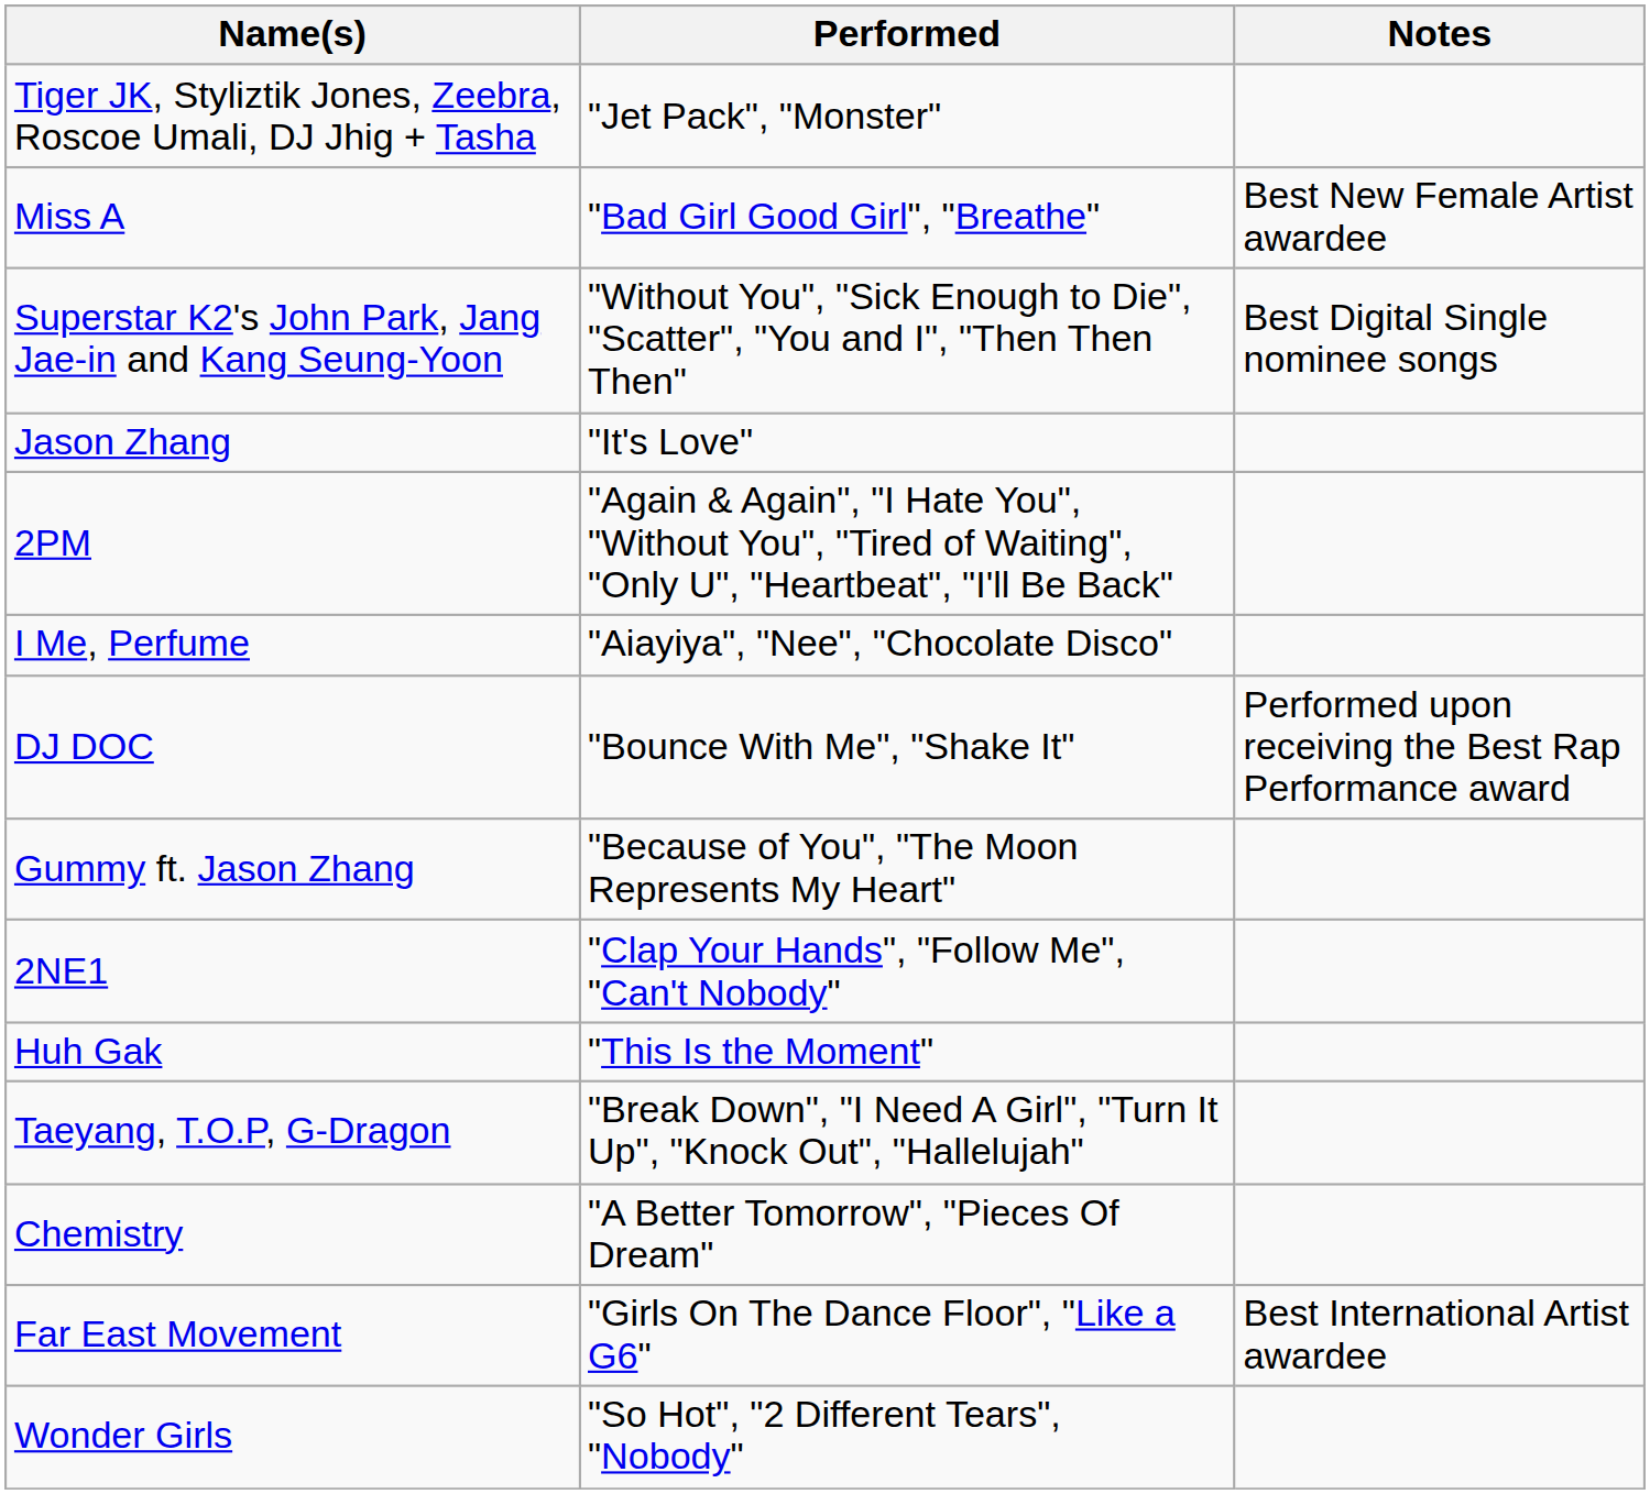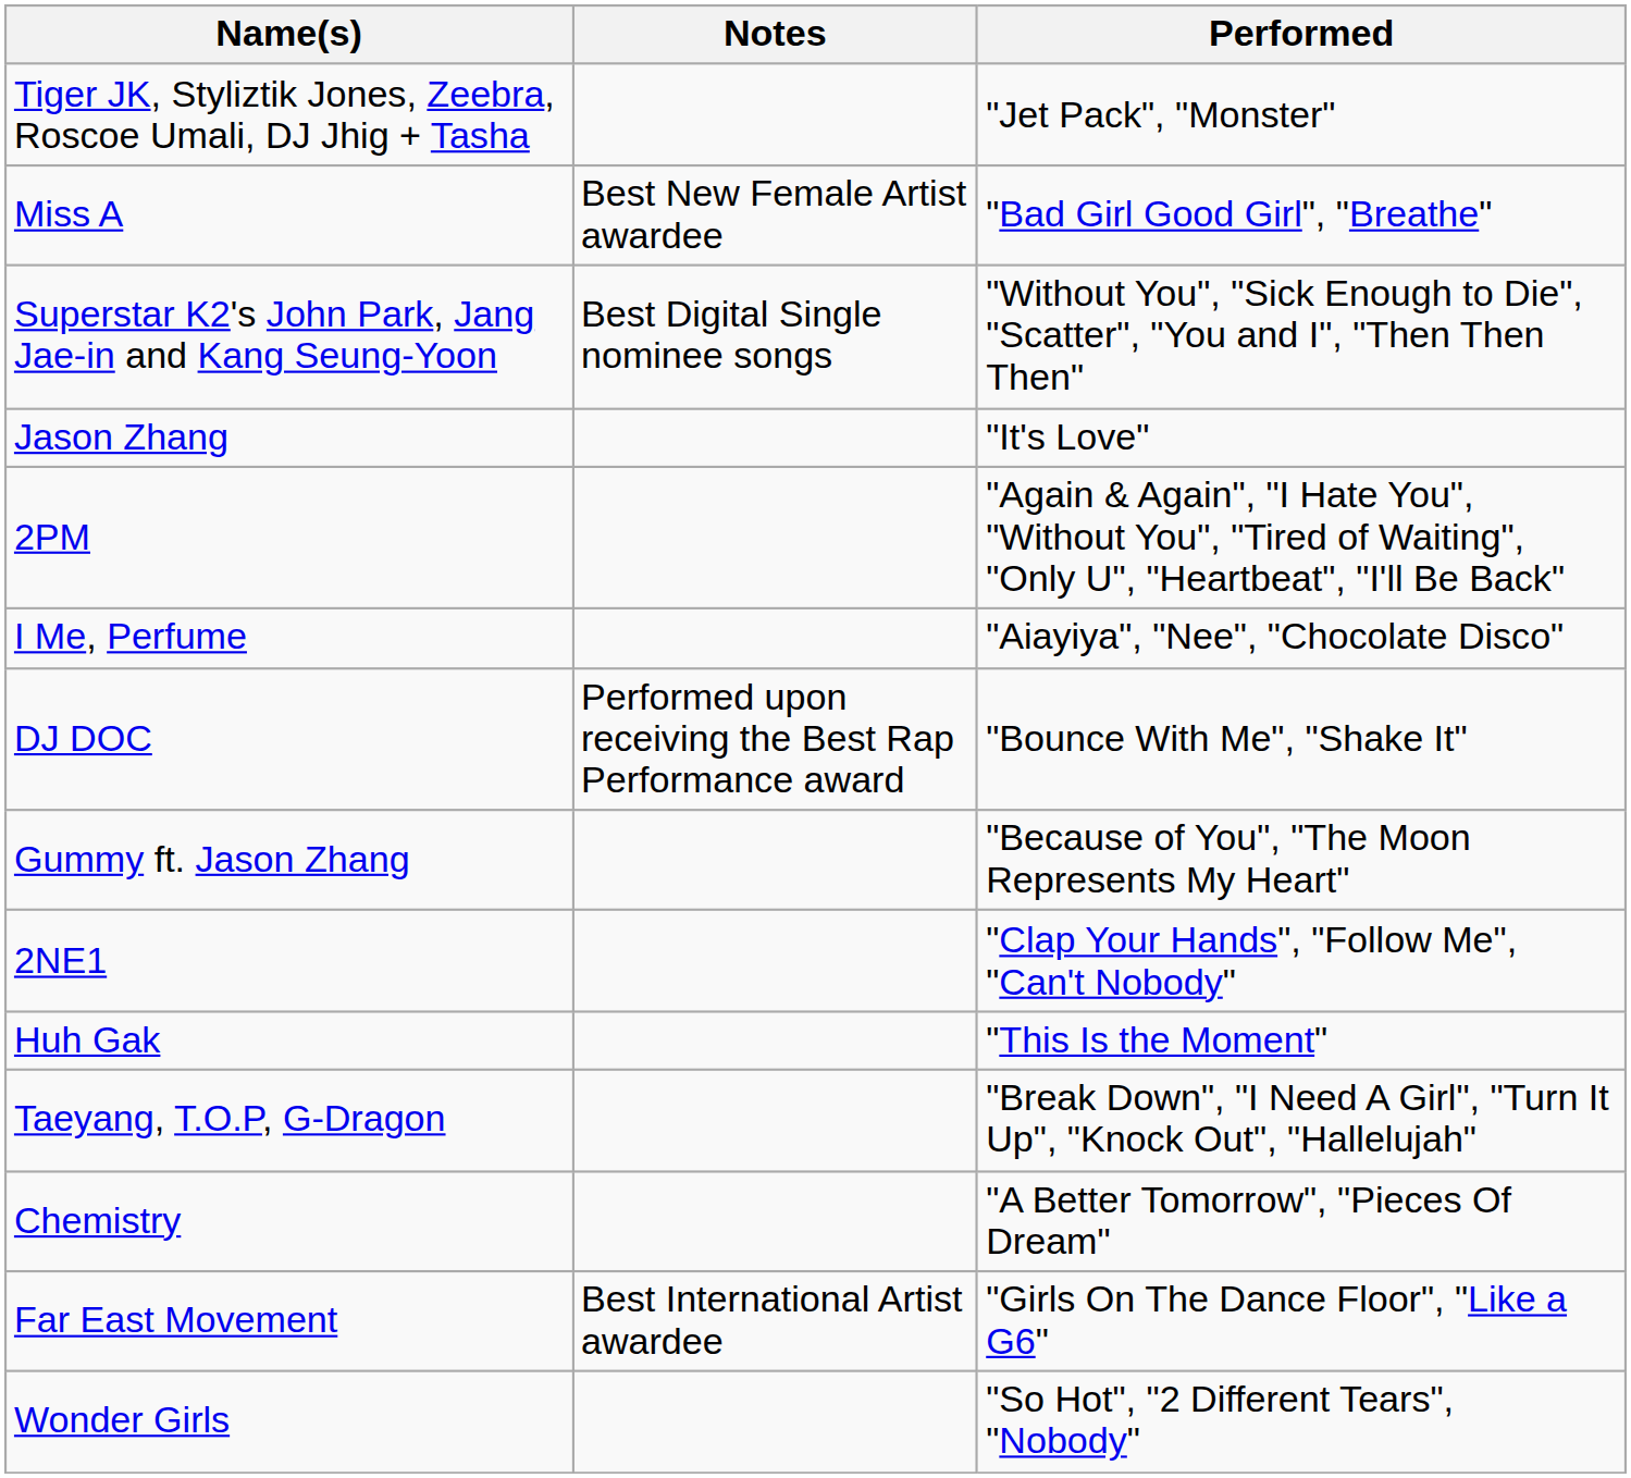 <table class="wikitable" style="width:700px">
 <tr>
 <th width=35%>Name(s)</th>
+<th width=25%>Notes</th>
 <th width=40%>Performed</th>
-<th width=25%>Notes</th>
 </tr>
 <tr>
 <td><a href='#'>Tiger JK</a>, Styliztik Jones, <a href='#'>Zeebra</a>, Roscoe Umali, DJ Jhig + <a href='#'>Tasha</a></td>
+<td></td>
 <td>"Jet Pack", "Monster"</td>
-<td></td>
 </tr>
 <tr>
 <td><a href='#'>Miss A</a></td>
+<td>Best New Female Artist awardee</td>
 <td>"<a href='#'>Bad Girl Good Girl</a>", "<a href='#'>Breathe</a>"</td>
-<td>Best New Female Artist awardee</td>
 </tr>
 <tr>
 <td><a href='#'>Superstar K2</a>'s <a href='#'>John Park</a>, <a href='#'>Jang Jae-in</a> and <a href='#'>Kang Seung-Yoon</a></td>
+<td>Best Digital Single nominee songs</td>
 <td>"Without You", "Sick Enough to Die", "Scatter", "You and I", "Then Then Then"</td>
-<td>Best Digital Single nominee songs</td>
 </tr>
 <tr>
 <td><a href='#'>Jason Zhang</a></td>
+<td></td>
 <td>"It's Love"</td>
-<td></td>
 </tr>
 <tr>
 <td><a href='#'>2PM</a></td>
+<td></td>
 <td>"Again & Again", "I Hate You", "Without You", "Tired of Waiting", "Only U", "Heartbeat", "I'll Be Back"</td>
-<td></td>
 </tr>
 <tr>
 <td><a href='#'>I Me</a>,  <a href='#'>Perfume</a></td>
+<td></td>
 <td>"Aiayiya", "Nee", "Chocolate Disco"</td>
-<td></td>
 </tr>
 <tr>
 <td><a href='#'>DJ DOC</a></td>
+<td>Performed upon receiving the Best Rap Performance award</td>
 <td>"Bounce With Me", "Shake It"</td>
-<td>Performed upon receiving the Best Rap Performance award</td>
 </tr>
 <tr>
 <td><a href='#'>Gummy</a> ft. <a href='#'>Jason Zhang</a></td>
+<td></td>
 <td>"Because of You", "The Moon Represents My Heart"</td>
-<td></td>
 </tr>
 <tr>
 <td><a href='#'>2NE1</a></td>
+<td></td>
 <td>"<a href='#'>Clap Your Hands</a>", "Follow Me", "<a href='#'>Can't Nobody</a>"</td>
-<td></td>
 </tr>
 <tr>
 <td><a href='#'>Huh Gak</a></td>
+<td></td>
 <td>"<a href='#'>This Is the Moment</a>"</td>
-<td></td>
 </tr>
 <tr>
 <td><a href='#'>Taeyang</a>, <a href='#'>T.O.P</a>, <a href='#'>G-Dragon</a></td>
+<td></td>
 <td>"Break Down", "I Need A Girl", "Turn It Up", "Knock Out", "Hallelujah"</td>
-<td></td>
 </tr>
 <tr>
 <td><a href='#'>Chemistry</a></td>
+<td></td>
 <td>"A Better Tomorrow", "Pieces Of Dream"</td>
-<td></td>
 </tr>
 <tr>
 <td><a href='#'>Far East Movement</a></td>
+<td>Best International Artist awardee</td>
 <td>"Girls On The Dance Floor", "<a href='#'>Like a G6</a>"</td>
-<td>Best International Artist awardee</td>
 </tr>
 <tr>
 <td><a href='#'>Wonder Girls</a></td>
+<td></td>
 <td>"So Hot", "2 Different Tears", "<a href='#'>Nobody</a>"</td>
-<td></td>
 </tr>
 </table>
